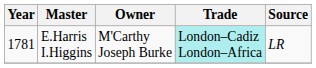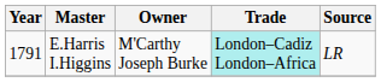 <table class=" wikitable">
 <tr>
 <th>Year</th>
 <th>Master</th>
 <th>Owner</th>
 <th>Trade</th>
 <th>Source</th>
 </tr>
 <tr>
-<td>1781</td>
+<td>1791</td>
 <td>E.Harris<br>I.Higgins</td>
 <td>M'Carthy<br>Joseph Burke</td>
 <td style="background: paleturquoise;">London–Cadiz<br>London–Africa</td>
 <td><em>LR</em></td>
 </tr>
 <tr>
 </tr>
 </table>
